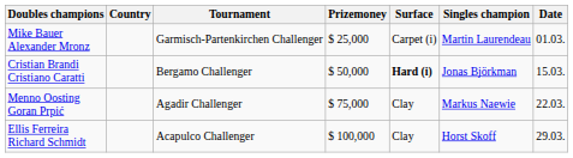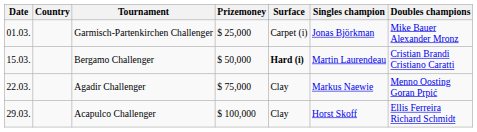 <table class="sortable wikitable" style=font-size:97%>
 <tr>
-<th>Doubles champions</th>
+<th>Date</th>
 <th>Country</th>
 <th>Tournament</th>
 <th>Prizemoney</th>
 <th>Surface</th>
 <th>Singles champion</th>
-<th>Date</th>
+<th>Doubles champions</th>
 </tr>
 <tr>
-<td> <a href='#'>Mike Bauer</a><br> <a href='#'>Alexander Mronz</a></td>
+<td>01.03.</td>
 <td></td>
 <td>Garmisch-Partenkirchen Challenger</td>
 <td>$ 25,000</td>
 <td>Carpet (i)</td>
-<td> <a href='#'>Martin Laurendeau</a></td>
-<td>01.03.</td>
+<td> <a href='#'>Jonas Björkman</a></td>
+<td> <a href='#'>Mike Bauer</a><br> <a href='#'>Alexander Mronz</a></td>
 </tr>
 <tr>
-<td> <a href='#'>Cristian Brandi</a><br> <a href='#'>Cristiano Caratti</a></td>
+<td>15.03.</td>
 <td></td>
 <td>Bergamo Challenger</td>
 <td>$ 50,000</td>
 <td><strong>Hard (i)</strong></td>
-<td> <a href='#'>Jonas Björkman</a></td>
-<td>15.03.</td>
+<td> <a href='#'>Martin Laurendeau</a></td>
+<td> <a href='#'>Cristian Brandi</a><br> <a href='#'>Cristiano Caratti</a></td>
 </tr>
 <tr>
-<td> <a href='#'>Menno Oosting</a><br> <a href='#'>Goran Prpić</a></td>
+<td>22.03.</td>
 <td></td>
 <td>Agadir Challenger</td>
 <td>$ 75,000</td>
 <td>Clay</td>
 <td> <a href='#'>Markus Naewie</a></td>
-<td>22.03.</td>
+<td> <a href='#'>Menno Oosting</a><br> <a href='#'>Goran Prpić</a></td>
 </tr>
 <tr>
-<td> <a href='#'>Ellis Ferreira</a><br> <a href='#'>Richard Schmidt</a></td>
+<td>29.03.</td>
 <td></td>
 <td>Acapulco Challenger</td>
 <td>$ 100,000</td>
 <td>Clay</td>
 <td> <a href='#'>Horst Skoff</a></td>
-<td>29.03.</td>
+<td> <a href='#'>Ellis Ferreira</a><br> <a href='#'>Richard Schmidt</a></td>
 </tr>
 </table>
